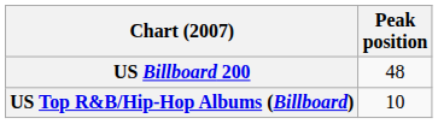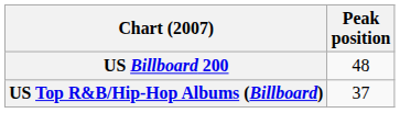 <table class="wikitable sortable plainrowheaders" style="text-align:center">
 <tr>
 <th scope="col">Chart (2007)</th>
 <th scope="col">Peak<br> position</th>
 </tr>
 <tr>
 <th scope="row">US <a href='#'><em>Billboard</em> 200</a></th>
 <td>48</td>
 </tr>
 <tr>
 <th scope="row">US <a href='#'>Top R&B/Hip-Hop Albums</a> (<em><a href='#'>Billboard</a></em>)</th>
-<td>10</td>
+<td>37</td>
 </tr>
 </table>
